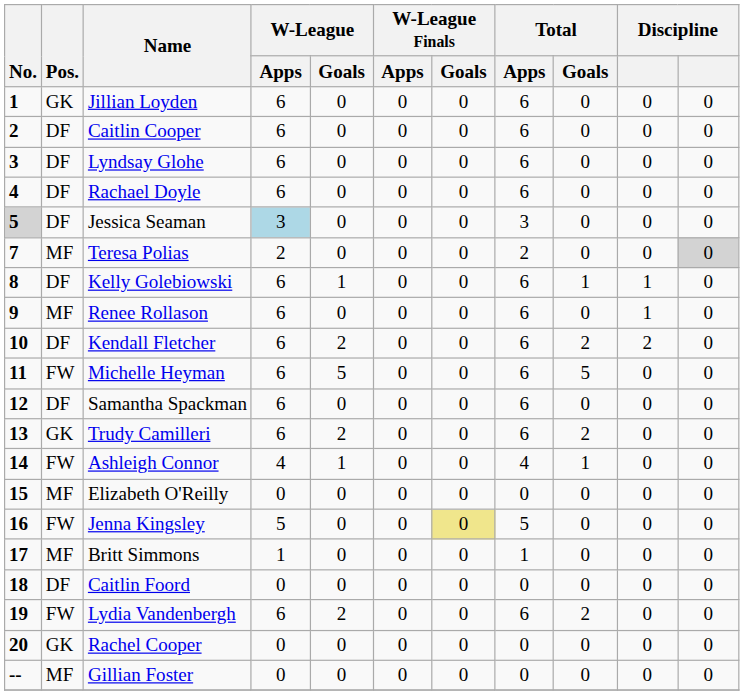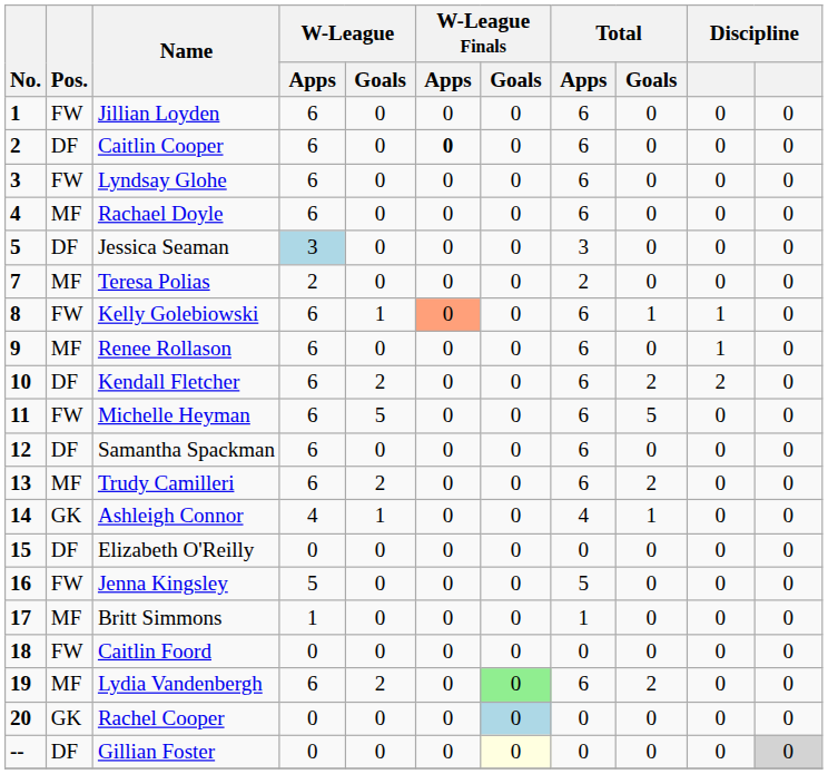 <table class="wikitable" style="text-align:center">
 <tr>
 <th rowspan="2" valign="bottom">No.</th>
 <th rowspan="2" valign="bottom">Pos.</th>
 <th rowspan="2">Name</th>
 <th colspan="2" width="95">W-League</th>
 <th colspan="2" width="95">W-League<br><small>Finals</small></th>
 <th colspan="2" width="95">Total</th>
 <th colspan="2" width="95">Discipline</th>
 </tr>
 <tr>
 <th>Apps</th>
 <th>Goals</th>
 <th>Apps</th>
 <th>Goals</th>
 <th>Apps</th>
 <th>Goals</th>
 <th></th>
 <th></th>
 </tr>
 <tr>
 <td align="left"><strong>1</strong></td>
-<td align="left">GK</td>
+<td align="left">FW</td>
 <td align="left"> <a href='#'>Jillian Loyden</a></td>
 <td>6</td>
 <td>0</td>
 <td>0</td>
 <td>0</td>
 <td>6</td>
 <td>0</td>
 <td>0</td>
 <td>0</td>
 </tr>
 <tr>
 <td align="left"><strong>2</strong></td>
 <td align="left">DF</td>
 <td align="left"> <a href='#'>Caitlin Cooper</a></td>
 <td>6</td>
 <td>0</td>
-<td>0</td>
+<td><strong>0</strong></td>
 <td>0</td>
 <td>6</td>
 <td>0</td>
 <td>0</td>
 <td>0</td>
 </tr>
 <tr>
 <td align="left"><strong>3</strong></td>
-<td align="left">DF</td>
+<td align="left">FW</td>
 <td align="left"> <a href='#'>Lyndsay Glohe</a></td>
 <td>6</td>
 <td>0</td>
 <td>0</td>
 <td>0</td>
 <td>6</td>
 <td>0</td>
 <td>0</td>
 <td>0</td>
 </tr>
 <tr>
 <td align="left"><strong>4</strong></td>
-<td align="left">DF</td>
+<td align="left">MF</td>
 <td align="left"> <a href='#'>Rachael Doyle</a></td>
 <td>6</td>
 <td>0</td>
 <td>0</td>
 <td>0</td>
 <td>6</td>
 <td>0</td>
 <td>0</td>
 <td>0</td>
 </tr>
 <tr>
-<td align="left" style="background: lightgrey;"><strong>5</strong></td>
+<td align="left"><strong>5</strong></td>
 <td align="left">DF</td>
 <td align="left"> Jessica Seaman</td>
 <td style="background: lightblue;">3</td>
 <td>0</td>
 <td>0</td>
 <td>0</td>
 <td>3</td>
 <td>0</td>
 <td>0</td>
 <td>0</td>
 </tr>
 <tr>
 <td align="left"><strong>7</strong></td>
 <td align="left">MF</td>
 <td align="left"> <a href='#'>Teresa Polias</a></td>
 <td>2</td>
 <td>0</td>
 <td>0</td>
 <td>0</td>
 <td>2</td>
 <td>0</td>
 <td>0</td>
-<td style="background: lightgrey;">0</td>
+<td>0</td>
 </tr>
 <tr>
 <td align="left"><strong>8</strong></td>
-<td align="left">DF</td>
+<td align="left">FW</td>
 <td align="left"> <a href='#'>Kelly Golebiowski</a></td>
 <td>6</td>
 <td>1</td>
-<td>0</td>
+<td style="background: lightsalmon;">0</td>
 <td>0</td>
 <td>6</td>
 <td>1</td>
 <td>1</td>
 <td>0</td>
 </tr>
 <tr>
 <td align="left"><strong>9</strong></td>
 <td align="left">MF</td>
 <td align="left"> <a href='#'>Renee Rollason</a></td>
 <td>6</td>
 <td>0</td>
 <td>0</td>
 <td>0</td>
 <td>6</td>
 <td>0</td>
 <td>1</td>
 <td>0</td>
 </tr>
 <tr>
 <td align="left"><strong>10</strong></td>
 <td align="left">DF</td>
 <td align="left"> <a href='#'>Kendall Fletcher</a></td>
 <td>6</td>
 <td>2</td>
 <td>0</td>
 <td>0</td>
 <td>6</td>
 <td>2</td>
 <td>2</td>
 <td>0</td>
 </tr>
 <tr>
 <td align="left"><strong>11</strong></td>
 <td align="left">FW</td>
 <td align="left"> <a href='#'>Michelle Heyman</a></td>
 <td>6</td>
 <td>5</td>
 <td>0</td>
 <td>0</td>
 <td>6</td>
 <td>5</td>
 <td>0</td>
 <td>0</td>
 </tr>
 <tr>
 <td align="left"><strong>12</strong></td>
 <td align="left">DF</td>
 <td align="left"> Samantha Spackman</td>
 <td>6</td>
 <td>0</td>
 <td>0</td>
 <td>0</td>
 <td>6</td>
 <td>0</td>
 <td>0</td>
 <td>0</td>
 </tr>
 <tr>
 <td align="left"><strong>13</strong></td>
-<td align="left">GK</td>
+<td align="left">MF</td>
 <td align="left"> <a href='#'>Trudy Camilleri</a></td>
 <td>6</td>
 <td>2</td>
 <td>0</td>
 <td>0</td>
 <td>6</td>
 <td>2</td>
 <td>0</td>
 <td>0</td>
 </tr>
 <tr>
 <td align="left"><strong>14</strong></td>
-<td align="left">FW</td>
+<td align="left">GK</td>
 <td align="left"> <a href='#'>Ashleigh Connor</a></td>
 <td>4</td>
 <td>1</td>
 <td>0</td>
 <td>0</td>
 <td>4</td>
 <td>1</td>
 <td>0</td>
 <td>0</td>
 </tr>
 <tr>
 <td align="left"><strong>15</strong></td>
-<td align="left">MF</td>
+<td align="left">DF</td>
 <td align="left"> Elizabeth O'Reilly</td>
 <td>0</td>
 <td>0</td>
 <td>0</td>
 <td>0</td>
 <td>0</td>
 <td>0</td>
 <td>0</td>
 <td>0</td>
 </tr>
 <tr>
 <td align="left"><strong>16</strong></td>
 <td align="left">FW</td>
 <td align="left"> <a href='#'>Jenna Kingsley</a></td>
 <td>5</td>
 <td>0</td>
 <td>0</td>
-<td style="background: khaki;">0</td>
+<td>0</td>
 <td>5</td>
 <td>0</td>
 <td>0</td>
 <td>0</td>
 </tr>
 <tr>
 <td align="left"><strong>17</strong></td>
 <td align="left">MF</td>
 <td align="left"> Britt Simmons</td>
 <td>1</td>
 <td>0</td>
 <td>0</td>
 <td>0</td>
 <td>1</td>
 <td>0</td>
 <td>0</td>
 <td>0</td>
 </tr>
 <tr>
 <td align="left"><strong>18</strong></td>
-<td align="left">DF</td>
+<td align="left">FW</td>
 <td align="left"> <a href='#'>Caitlin Foord</a></td>
 <td>0</td>
 <td>0</td>
 <td>0</td>
 <td>0</td>
 <td>0</td>
 <td>0</td>
 <td>0</td>
 <td>0</td>
 </tr>
 <tr>
 <td align="left"><strong>19</strong></td>
-<td align="left">FW</td>
+<td align="left">MF</td>
 <td align="left"> <a href='#'>Lydia Vandenbergh</a></td>
 <td>6</td>
 <td>2</td>
 <td>0</td>
-<td>0</td>
+<td style="background: lightgreen;">0</td>
 <td>6</td>
 <td>2</td>
 <td>0</td>
 <td>0</td>
 </tr>
 <tr>
 <td align="left"><strong>20</strong></td>
 <td align="left">GK</td>
 <td align="left"> <a href='#'>Rachel Cooper</a></td>
 <td>0</td>
 <td>0</td>
 <td>0</td>
-<td>0</td>
+<td style="background: lightblue;">0</td>
 <td>0</td>
 <td>0</td>
 <td>0</td>
 <td>0</td>
 </tr>
 <tr>
 <td align="left"><strong>--</strong></td>
-<td align="left">MF</td>
+<td align="left">DF</td>
 <td align="left"> <a href='#'>Gillian Foster</a></td>
 <td>0</td>
 <td>0</td>
 <td>0</td>
+<td style="background: lightyellow;">0</td>
 <td>0</td>
 <td>0</td>
 <td>0</td>
-<td>0</td>
-<td>0</td>
+<td style="background: lightgrey;">0</td>
 </tr>
 <tr>
 </tr>
 </table>
